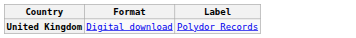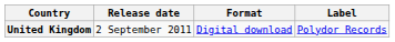 <table class="wikitable plainrowheaders">
 <tr>
 <th scope="col">Country</th>
+<th scope="col">Release date</th>
 <th scope="col">Format</th>
 <th scope="col">Label</th>
 </tr>
 <tr>
 <th scope="row">United Kingdom</th>
+<td>2 September 2011</td>
 <td><a href='#'>Digital download</a></td>
 <td><a href='#'>Polydor Records</a></td>
 </tr>
 </table>
